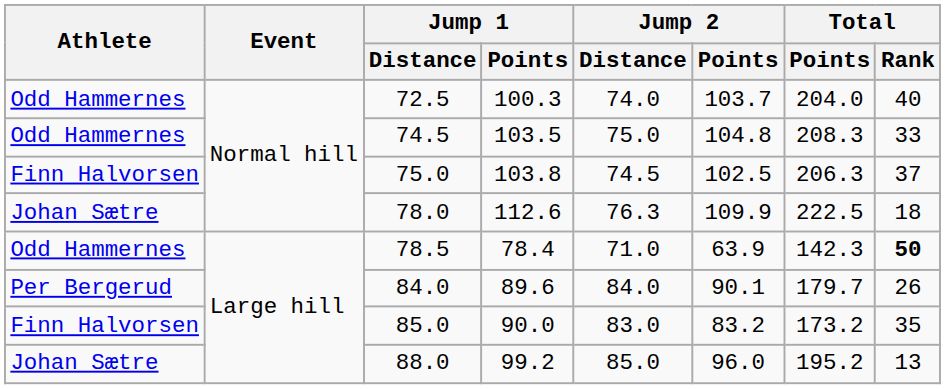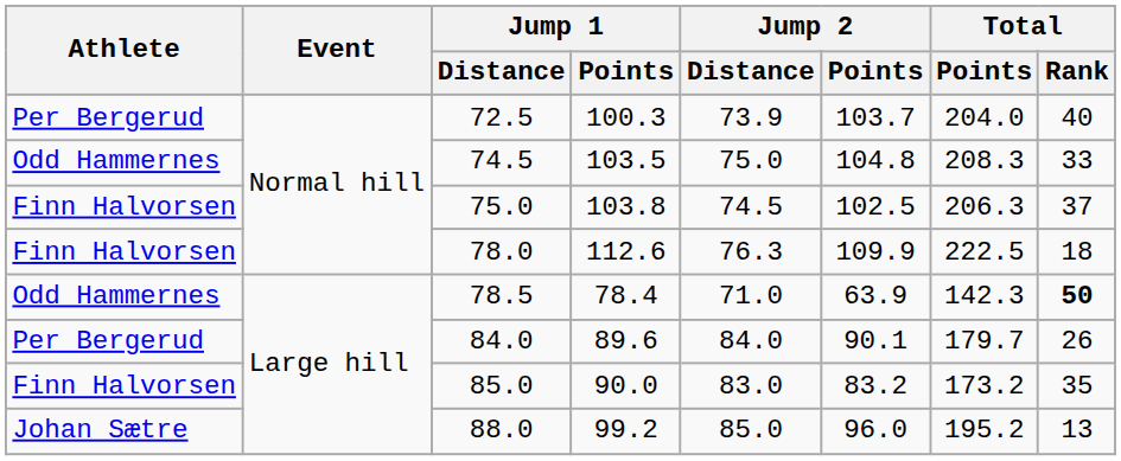 <table class="wikitable" style="font-size:90%">
 <tr>
 <th rowspan="2">Athlete</th>
 <th rowspan="2">Event</th>
 <th colspan="2">Jump 1</th>
 <th colspan="2">Jump 2</th>
 <th colspan="2">Total</th>
 </tr>
 <tr>
 <th>Distance</th>
 <th>Points</th>
 <th>Distance</th>
 <th>Points</th>
 <th>Points</th>
 <th>Rank</th>
 </tr>
 <tr>
-<td><a href='#'>Odd Hammernes</a></td>
+<td><a href='#'>Per Bergerud</a></td>
 <td rowspan="4">Normal hill</td>
 <td align="center">72.5</td>
 <td align="center">100.3</td>
-<td align="center">74.0</td>
+<td align="center">73.9</td>
 <td align="center">103.7</td>
 <td align="center">204.0</td>
 <td align="center">40</td>
 </tr>
 <tr>
 <td><a href='#'>Odd Hammernes</a></td>
 <td align="center">74.5</td>
 <td align="center">103.5</td>
 <td align="center">75.0</td>
 <td align="center">104.8</td>
 <td align="center">208.3</td>
 <td align="center">33</td>
 </tr>
 <tr>
 <td><a href='#'>Finn Halvorsen</a></td>
 <td align="center">75.0</td>
 <td align="center">103.8</td>
 <td align="center">74.5</td>
 <td align="center">102.5</td>
 <td align="center">206.3</td>
 <td align="center">37</td>
 </tr>
 <tr>
-<td><a href='#'>Johan Sætre</a></td>
+<td><a href='#'>Finn Halvorsen</a></td>
 <td align="center">78.0</td>
 <td align="center">112.6</td>
 <td align="center">76.3</td>
 <td align="center">109.9</td>
 <td align="center">222.5</td>
 <td align="center">18</td>
 </tr>
 <tr>
 <td><a href='#'>Odd Hammernes</a></td>
 <td rowspan="4">Large hill</td>
 <td align="center">78.5</td>
 <td align="center">78.4</td>
 <td align="center">71.0</td>
 <td align="center">63.9</td>
 <td align="center">142.3</td>
 <td align="center"><strong>50</strong></td>
 </tr>
 <tr>
 <td><a href='#'>Per Bergerud</a></td>
 <td align="center">84.0</td>
 <td align="center">89.6</td>
 <td align="center">84.0</td>
 <td align="center">90.1</td>
 <td align="center">179.7</td>
 <td align="center">26</td>
 </tr>
 <tr>
 <td><a href='#'>Finn Halvorsen</a></td>
 <td align="center">85.0</td>
 <td align="center">90.0</td>
 <td align="center">83.0</td>
 <td align="center">83.2</td>
 <td align="center">173.2</td>
 <td align="center">35</td>
 </tr>
 <tr>
 <td><a href='#'>Johan Sætre</a></td>
 <td align="center">88.0</td>
 <td align="center">99.2</td>
 <td align="center">85.0</td>
 <td align="center">96.0</td>
 <td align="center">195.2</td>
 <td align="center">13</td>
 </tr>
 </table>
